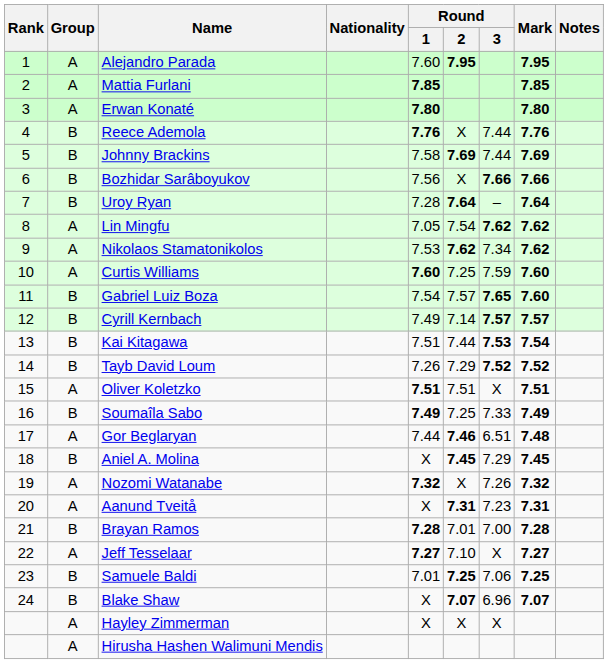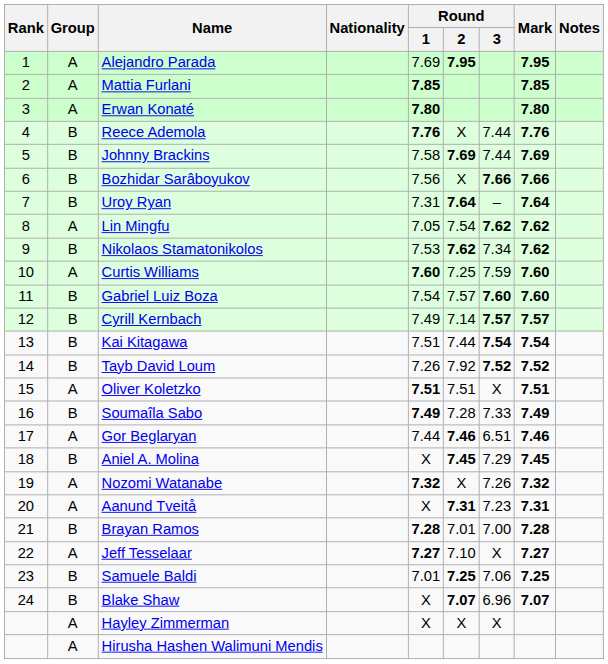 <table class="wikitable sortable" style="text-align:center">
 <tr>
 <th rowspan=2>Rank</th>
 <th rowspan=2>Group</th>
 <th rowspan=2>Name</th>
 <th rowspan=2>Nationality</th>
 <th colspan=3>Round</th>
 <th rowspan=2>Mark</th>
 <th rowspan=2>Notes</th>
 </tr>
 <tr>
 <th>1</th>
 <th>2</th>
 <th>3</th>
 </tr>
 <tr bgcolor=ccffcc>
 <td>1</td>
 <td>A</td>
 <td align=left><a href='#'>Alejandro Parada</a></td>
 <td align=left></td>
-<td>7.60</td>
+<td>7.69</td>
 <td><strong>7.95</strong></td>
 <td></td>
 <td><strong>7.95</strong></td>
 <td> </td>
 </tr>
 <tr bgcolor=ccffcc>
 <td>2</td>
 <td>A</td>
 <td align=left><a href='#'>Mattia Furlani</a></td>
 <td align=left></td>
 <td><strong>7.85</strong></td>
 <td></td>
 <td></td>
 <td><strong>7.85</strong></td>
 <td></td>
 </tr>
 <tr bgcolor=ccffcc>
 <td>3</td>
 <td>A</td>
 <td align=left><a href='#'>Erwan Konaté</a></td>
 <td align=left></td>
 <td><strong>7.80</strong></td>
 <td></td>
 <td></td>
 <td><strong>7.80</strong></td>
 <td></td>
 </tr>
 <tr bgcolor=ddffdd>
 <td>4</td>
 <td>B</td>
 <td align=left><a href='#'>Reece Ademola</a></td>
 <td align=left></td>
 <td><strong>7.76</strong></td>
 <td>X</td>
 <td>7.44</td>
 <td><strong>7.76</strong></td>
 <td> </td>
 </tr>
 <tr bgcolor=ddffdd>
 <td>5</td>
 <td>B</td>
 <td align=left><a href='#'>Johnny Brackins</a></td>
 <td align=left></td>
 <td>7.58</td>
 <td><strong>7.69</strong></td>
 <td>7.44</td>
 <td><strong>7.69</strong></td>
 <td></td>
 </tr>
 <tr bgcolor=ddffdd>
 <td>6</td>
 <td>B</td>
 <td align=left><a href='#'>Bozhidar Sarâboyukov</a></td>
 <td align=left></td>
 <td>7.56</td>
 <td>X</td>
 <td><strong>7.66</strong></td>
 <td><strong>7.66</strong></td>
 <td></td>
 </tr>
 <tr bgcolor=ddffdd>
 <td>7</td>
 <td>B</td>
 <td align=left><a href='#'>Uroy Ryan</a></td>
 <td align=left></td>
-<td>7.28</td>
+<td>7.31</td>
 <td><strong>7.64</strong></td>
 <td>–</td>
 <td><strong>7.64</strong></td>
 <td></td>
 </tr>
 <tr bgcolor=ddffdd>
 <td>8</td>
 <td>A</td>
 <td align=left><a href='#'>Lin Mingfu</a></td>
 <td align=left></td>
 <td>7.05</td>
 <td>7.54</td>
 <td><strong>7.62</strong></td>
 <td><strong>7.62</strong></td>
 <td> </td>
 </tr>
 <tr bgcolor=ddffdd>
 <td>9</td>
-<td>A</td>
+<td>B</td>
 <td align=left><a href='#'>Nikolaos Stamatonikolos</a></td>
 <td align=left></td>
 <td>7.53</td>
 <td><strong>7.62</strong></td>
 <td>7.34</td>
 <td><strong>7.62</strong></td>
 <td> </td>
 </tr>
 <tr bgcolor=ddffdd>
 <td>10</td>
 <td>A</td>
 <td align=left><a href='#'>Curtis Williams</a></td>
 <td align="left"></td>
 <td><strong>7.60</strong></td>
 <td>7.25</td>
 <td>7.59</td>
 <td><strong>7.60</strong></td>
 <td></td>
 </tr>
 <tr bgcolor=ddffdd>
 <td>11</td>
 <td>B</td>
 <td align=left><a href='#'>Gabriel Luiz Boza</a></td>
 <td align=left></td>
 <td>7.54</td>
 <td>7.57</td>
-<td><strong>7.65</strong></td>
+<td><strong>7.60</strong></td>
 <td><strong>7.60</strong></td>
 <td></td>
 </tr>
 <tr bgcolor=ddffdd>
 <td>12</td>
 <td>B</td>
 <td align=left><a href='#'>Cyrill Kernbach</a></td>
 <td align=left></td>
 <td>7.49</td>
 <td>7.14</td>
 <td><strong>7.57</strong></td>
 <td><strong>7.57</strong></td>
 <td></td>
 </tr>
 <tr>
 <td>13</td>
 <td>B</td>
 <td align=left><a href='#'>Kai Kitagawa</a></td>
 <td align=left></td>
 <td>7.51</td>
 <td>7.44</td>
-<td><strong>7.53</strong></td>
+<td><strong>7.54</strong></td>
 <td><strong>7.54</strong></td>
 <td></td>
 </tr>
 <tr>
 <td>14</td>
 <td>B</td>
 <td align=left><a href='#'>Tayb David Loum</a></td>
 <td align=left></td>
 <td>7.26</td>
-<td>7.29</td>
+<td>7.92</td>
 <td><strong>7.52</strong></td>
 <td><strong>7.52</strong></td>
 <td></td>
 </tr>
 <tr>
 <td>15</td>
 <td>A</td>
 <td align=left><a href='#'>Oliver Koletzko</a></td>
 <td align=left></td>
 <td><strong>7.51</strong></td>
 <td>7.51</td>
 <td>X</td>
 <td><strong>7.51</strong></td>
 <td></td>
 </tr>
 <tr>
 <td>16</td>
 <td>B</td>
 <td align=left><a href='#'>Soumaîla Sabo</a></td>
 <td align=left></td>
 <td><strong>7.49</strong></td>
-<td>7.25</td>
+<td>7.28</td>
 <td>7.33</td>
 <td><strong>7.49</strong></td>
 <td></td>
 </tr>
 <tr>
 <td>17</td>
 <td>A</td>
 <td align=left><a href='#'>Gor Beglaryan</a></td>
 <td align=left></td>
 <td>7.44</td>
 <td><strong>7.46</strong></td>
 <td>6.51</td>
-<td><strong>7.48</strong></td>
+<td><strong>7.46</strong></td>
 <td></td>
 </tr>
 <tr>
 <td>18</td>
 <td>B</td>
 <td align=left><a href='#'>Aniel A. Molina</a></td>
 <td align=left></td>
 <td>X</td>
 <td><strong>7.45</strong></td>
 <td>7.29</td>
 <td><strong>7.45</strong></td>
 <td></td>
 </tr>
 <tr>
 <td>19</td>
 <td>A</td>
 <td align=left><a href='#'>Nozomi Watanabe</a></td>
 <td align=left></td>
 <td><strong>7.32</strong></td>
 <td>X</td>
 <td>7.26</td>
 <td><strong>7.32</strong></td>
 <td></td>
 </tr>
 <tr>
 <td>20</td>
 <td>A</td>
 <td align=left><a href='#'>Aanund Tveitå</a></td>
 <td align=left></td>
 <td>X</td>
 <td><strong>7.31</strong></td>
 <td>7.23</td>
 <td><strong>7.31</strong></td>
 <td></td>
 </tr>
 <tr>
 <td>21</td>
 <td>B</td>
 <td align=left><a href='#'>Brayan Ramos</a></td>
 <td align=left></td>
 <td><strong>7.28</strong></td>
 <td>7.01</td>
 <td>7.00</td>
 <td><strong>7.28</strong></td>
 <td></td>
 </tr>
 <tr>
 <td>22</td>
 <td>A</td>
 <td align=left><a href='#'>Jeff Tesselaar</a></td>
 <td align=left></td>
 <td><strong>7.27</strong></td>
 <td>7.10</td>
 <td>X</td>
 <td><strong>7.27</strong></td>
 <td></td>
 </tr>
 <tr>
 <td>23</td>
 <td>B</td>
 <td align=left><a href='#'>Samuele Baldi</a></td>
 <td align=left></td>
 <td>7.01</td>
 <td><strong>7.25</strong></td>
 <td>7.06</td>
 <td><strong>7.25</strong></td>
 <td></td>
 </tr>
 <tr>
 <td>24</td>
 <td>B</td>
 <td align=left><a href='#'>Blake Shaw</a></td>
 <td align=left></td>
 <td>X</td>
 <td><strong>7.07</strong></td>
 <td>6.96</td>
 <td><strong>7.07</strong></td>
 <td></td>
 </tr>
 <tr>
 <td></td>
 <td>A</td>
 <td align=left><a href='#'>Hayley Zimmerman</a></td>
 <td align=left></td>
 <td>X</td>
 <td>X</td>
 <td>X</td>
 <td></td>
 <td></td>
 </tr>
 <tr>
 <td></td>
 <td>A</td>
 <td align=left><a href='#'>Hirusha Hashen Walimuni Mendis</a></td>
 <td align=left></td>
 <td></td>
 <td></td>
 <td></td>
 <td></td>
 <td></td>
 </tr>
 </table>
